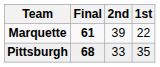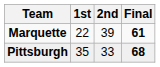 <table class="wikitable">
 <tr colspan="10">
 <th>Team</th>
+<th>1st</th>
+<th>2nd</th>
 <th>Final</th>
-<th>2nd</th>
-<th>1st</th>
 </tr>
 <tr style="text-align:center;">
 <td><strong>Marquette</strong></td>
+<td>22</td>
+<td>39</td>
 <td><strong>61</strong></td>
-<td>39</td>
-<td>22</td>
 </tr>
 <tr style="text-align:center; background:#f0f0f0;">
 <td><strong>Pittsburgh</strong></td>
+<td>35</td>
+<td>33</td>
 <td><strong>68</strong></td>
-<td>33</td>
-<td>35</td>
 </tr>
 </table>
